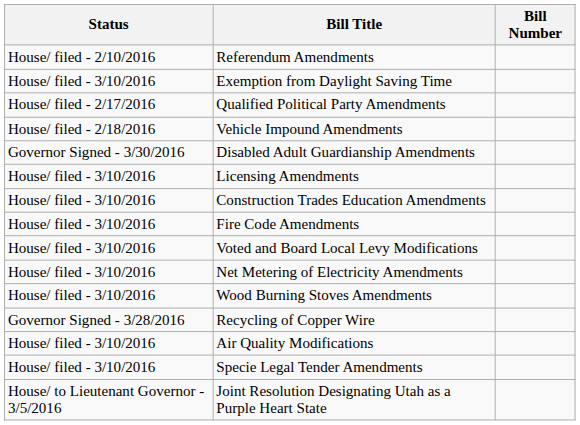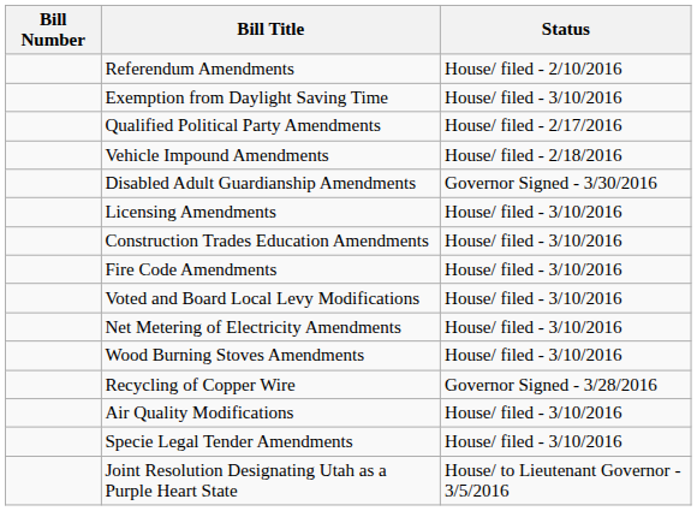 <table class="wikitable">
 <tr>
+<th>Bill Number</th>
+<th>Bill Title</th>
 <th>Status</th>
-<th>Bill Title</th>
-<th>Bill Number</th>
 </tr>
 <tr>
+<td></td>
+<td>Referendum Amendments</td>
 <td>House/ filed - 2/10/2016</td>
-<td>Referendum Amendments</td>
-<td></td>
 </tr>
 <tr>
+<td></td>
+<td>Exemption from Daylight Saving Time</td>
 <td>House/ filed - 3/10/2016</td>
-<td>Exemption from Daylight Saving Time</td>
-<td></td>
 </tr>
 <tr>
+<td></td>
+<td>Qualified Political Party Amendments</td>
 <td>House/ filed - 2/17/2016</td>
-<td>Qualified Political Party Amendments</td>
-<td></td>
 </tr>
 <tr>
+<td></td>
+<td>Vehicle Impound Amendments</td>
 <td>House/ filed - 2/18/2016</td>
-<td>Vehicle Impound Amendments</td>
-<td></td>
 </tr>
 <tr>
+<td></td>
+<td>Disabled Adult Guardianship Amendments</td>
 <td>Governor Signed - 3/30/2016</td>
-<td>Disabled Adult Guardianship Amendments</td>
-<td></td>
 </tr>
 <tr>
+<td></td>
+<td>Licensing Amendments</td>
 <td>House/ filed - 3/10/2016</td>
-<td>Licensing Amendments</td>
-<td></td>
 </tr>
 <tr>
+<td></td>
+<td>Construction Trades Education Amendments</td>
 <td>House/ filed - 3/10/2016</td>
-<td>Construction Trades Education Amendments</td>
-<td></td>
 </tr>
 <tr>
+<td></td>
+<td>Fire Code Amendments</td>
 <td>House/ filed - 3/10/2016</td>
-<td>Fire Code Amendments</td>
-<td></td>
 </tr>
 <tr>
+<td></td>
+<td>Voted and Board Local Levy Modifications</td>
 <td>House/ filed - 3/10/2016</td>
-<td>Voted and Board Local Levy Modifications</td>
-<td></td>
 </tr>
 <tr>
+<td></td>
+<td>Net Metering of Electricity Amendments</td>
 <td>House/ filed - 3/10/2016</td>
-<td>Net Metering of Electricity Amendments</td>
-<td></td>
 </tr>
 <tr>
+<td></td>
+<td>Wood Burning Stoves Amendments</td>
 <td>House/ filed - 3/10/2016</td>
-<td>Wood Burning Stoves Amendments</td>
-<td></td>
 </tr>
 <tr>
+<td></td>
+<td>Recycling of Copper Wire</td>
 <td>Governor Signed - 3/28/2016</td>
-<td>Recycling of Copper Wire</td>
-<td></td>
 </tr>
 <tr>
+<td></td>
+<td>Air Quality Modifications</td>
 <td>House/ filed - 3/10/2016</td>
-<td>Air Quality Modifications</td>
-<td></td>
 </tr>
 <tr>
+<td></td>
+<td>Specie Legal Tender Amendments</td>
 <td>House/ filed - 3/10/2016</td>
-<td>Specie Legal Tender Amendments</td>
-<td></td>
 </tr>
 <tr>
+<td></td>
+<td>Joint Resolution Designating Utah as a Purple Heart State</td>
 <td>House/ to Lieutenant Governor - 3/5/2016</td>
-<td>Joint Resolution Designating Utah as a Purple Heart State</td>
-<td></td>
 </tr>
 </table>
